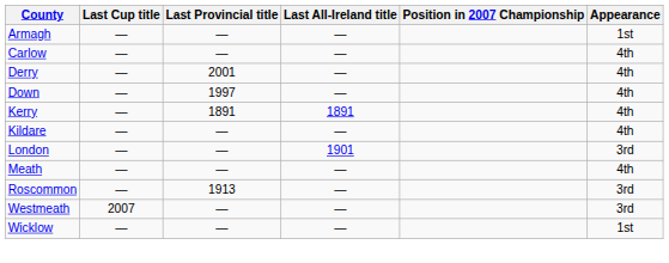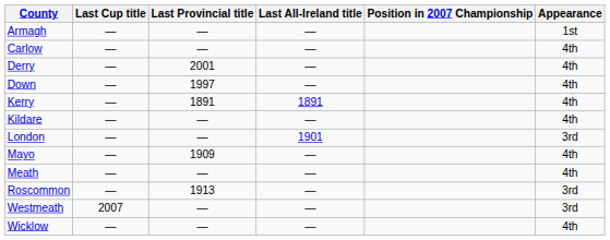 <table class="wikitable sortable" style="text-align:center">
 <tr>
 <th><a href='#'>County</a></th>
 <th>Last Cup title</th>
 <th>Last Provincial title</th>
 <th>Last All-Ireland title</th>
 <th>Position in <a href='#'>2007</a> Championship</th>
 <th>Appearance</th>
 </tr>
 <tr>
 <td style="text-align:left"> <a href='#'>Armagh</a></td>
 <td>—</td>
 <td>—</td>
 <td>—</td>
 <td></td>
 <td>1st</td>
 </tr>
 <tr>
 <td style="text-align:left"> <a href='#'>Carlow</a></td>
 <td>—</td>
 <td>—</td>
 <td>—</td>
 <td></td>
 <td>4th</td>
 </tr>
 <tr>
 <td style="text-align:left"> <a href='#'>Derry</a></td>
 <td>—</td>
 <td>2001</td>
 <td>—</td>
 <td></td>
 <td>4th</td>
 </tr>
 <tr>
 <td style="text-align:left"> <a href='#'>Down</a></td>
 <td>—</td>
 <td>1997</td>
 <td>—</td>
 <td></td>
 <td>4th</td>
 </tr>
 <tr>
 <td style="text-align:left"> <a href='#'>Kerry</a></td>
 <td>—</td>
 <td>1891</td>
 <td><a href='#'>1891</a></td>
 <td></td>
 <td>4th</td>
 </tr>
 <tr>
 <td style="text-align:left"> <a href='#'>Kildare</a></td>
 <td>—</td>
 <td>—</td>
 <td>—</td>
 <td></td>
 <td>4th</td>
 </tr>
 <tr>
 <td style="text-align:left"> <a href='#'>London</a></td>
 <td>—</td>
 <td>—</td>
 <td><a href='#'>1901</a></td>
 <td></td>
 <td>3rd</td>
 </tr>
 <tr>
+<td style="text-align:left"> <a href='#'>Mayo</a></td>
+<td>—</td>
+<td>1909</td>
+<td>—</td>
+<td></td>
+<td>4th</td>
+</tr>
+<tr>
 <td style="text-align:left"> <a href='#'>Meath</a></td>
 <td>—</td>
 <td>—</td>
 <td>—</td>
 <td></td>
 <td>4th</td>
 </tr>
 <tr>
 <td style="text-align:left"> <a href='#'>Roscommon</a></td>
 <td>—</td>
 <td>1913</td>
 <td>—</td>
 <td></td>
 <td>3rd</td>
 </tr>
 <tr>
 <td style="text-align:left"> <a href='#'>Westmeath</a></td>
 <td>2007</td>
 <td>—</td>
 <td>—</td>
 <td></td>
 <td>3rd</td>
 </tr>
 <tr>
 <td style="text-align:left"> <a href='#'>Wicklow</a></td>
 <td>—</td>
 <td>—</td>
 <td>—</td>
 <td></td>
-<td>1st</td>
+<td>4th</td>
 </tr>
 </table>
